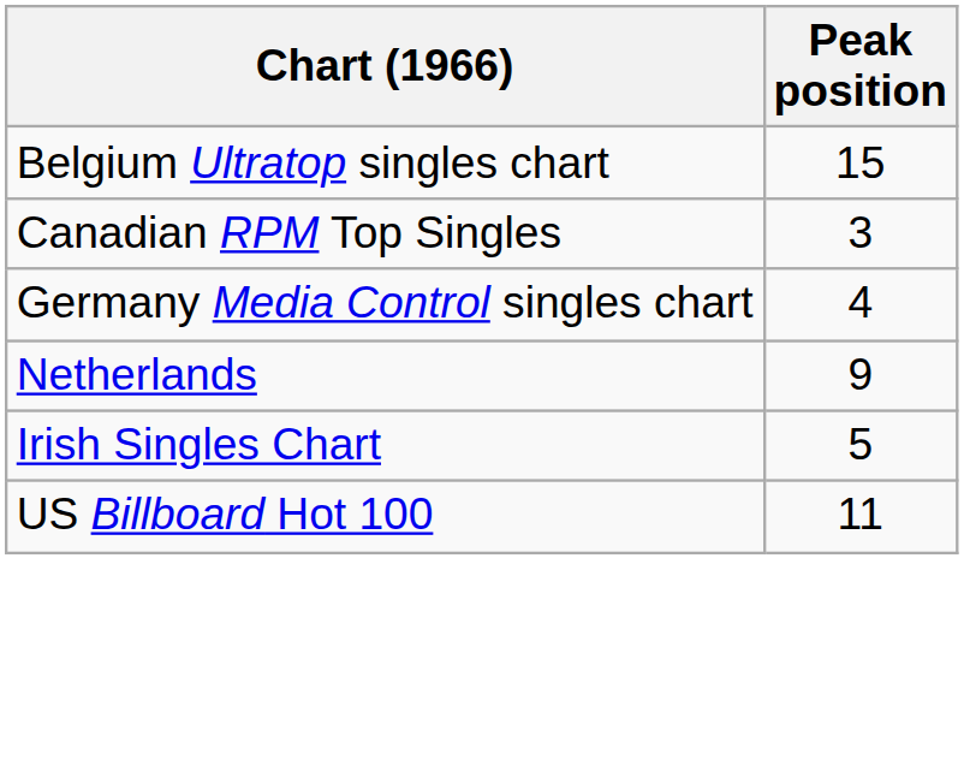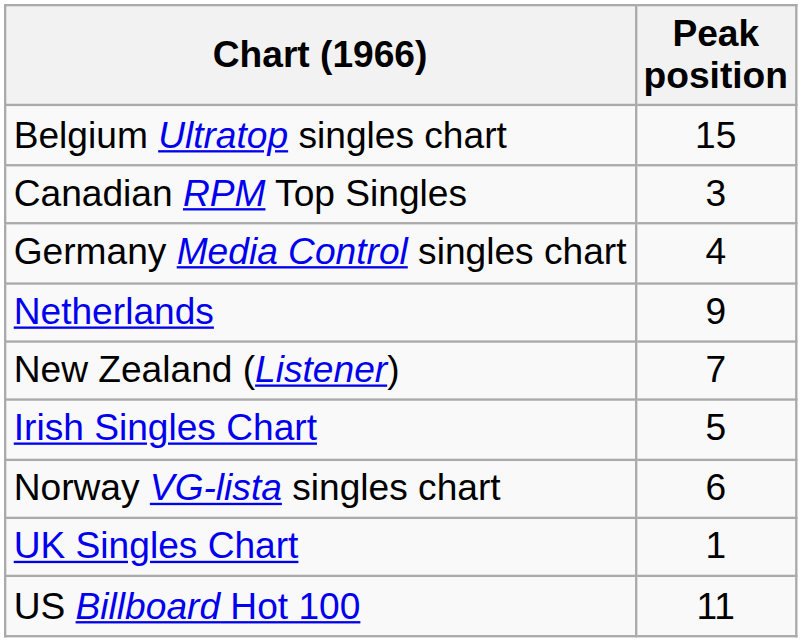 <table class="wikitable sortable">
 <tr>
 <th>Chart (1966)</th>
 <th>Peak<br>position</th>
 </tr>
 <tr>
 <td align="left">Belgium <em><a href='#'>Ultratop</a></em> singles chart</td>
 <td style="text-align:center;">15</td>
 </tr>
 <tr>
 <td align="left">Canadian <em><a href='#'>RPM</a></em> Top Singles</td>
 <td style="text-align:center;">3</td>
 </tr>
 <tr>
 <td align="left">Germany <em><a href='#'>Media Control</a></em> singles chart</td>
 <td style="text-align:center;">4</td>
 </tr>
 <tr>
 <td align="left"><a href='#'>Netherlands</a></td>
 <td style="text-align:center;">9</td>
 </tr>
 <tr>
+<td>New Zealand (<em><a href='#'>Listener</a></em>)</td>
+<td style="text-align:center;">7</td>
+</tr>
+<tr>
 <td align="left"><a href='#'>Irish Singles Chart</a></td>
 <td style="text-align:center;">5</td>
+</tr>
+<tr>
+<td align="left">Norway <em><a href='#'>VG-lista</a></em> singles chart</td>
+<td style="text-align:center;">6</td>
+</tr>
+<tr>
+<td align="left"><a href='#'>UK Singles Chart</a></td>
+<td style="text-align:center;">1</td>
 </tr>
 <tr>
 <td align="left">US <a href='#'><em>Billboard</em> Hot 100</a></td>
 <td style="text-align:center;">11</td>
 </tr>
 </table>
